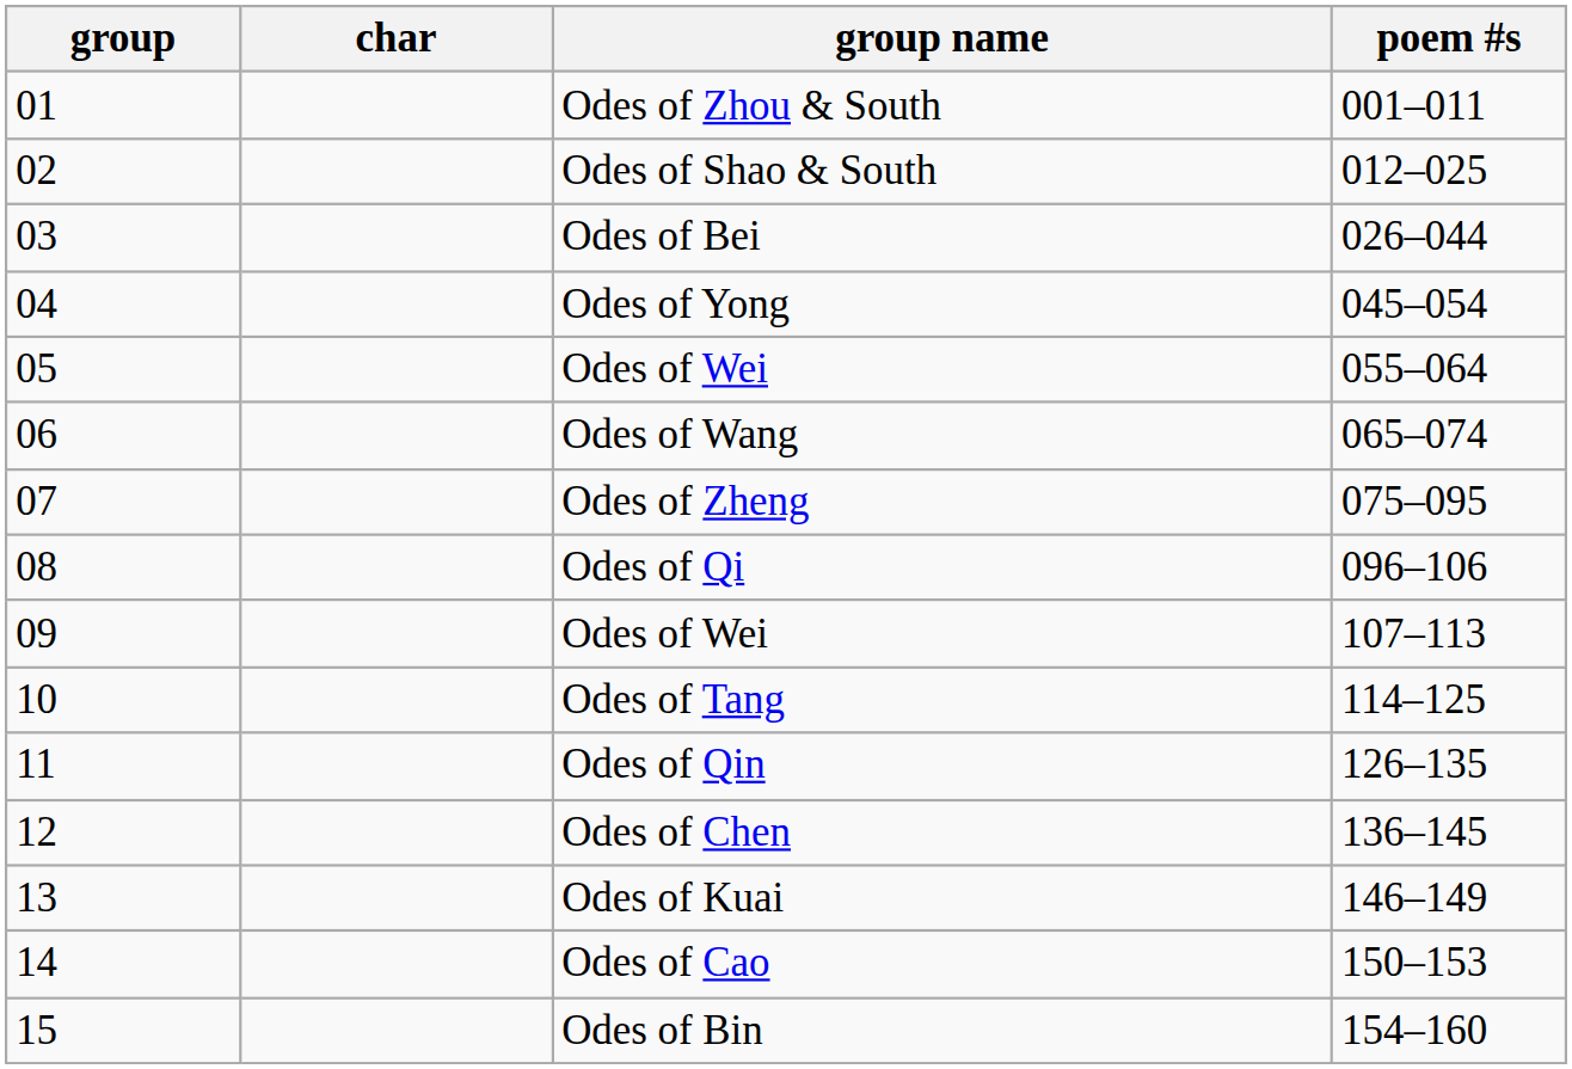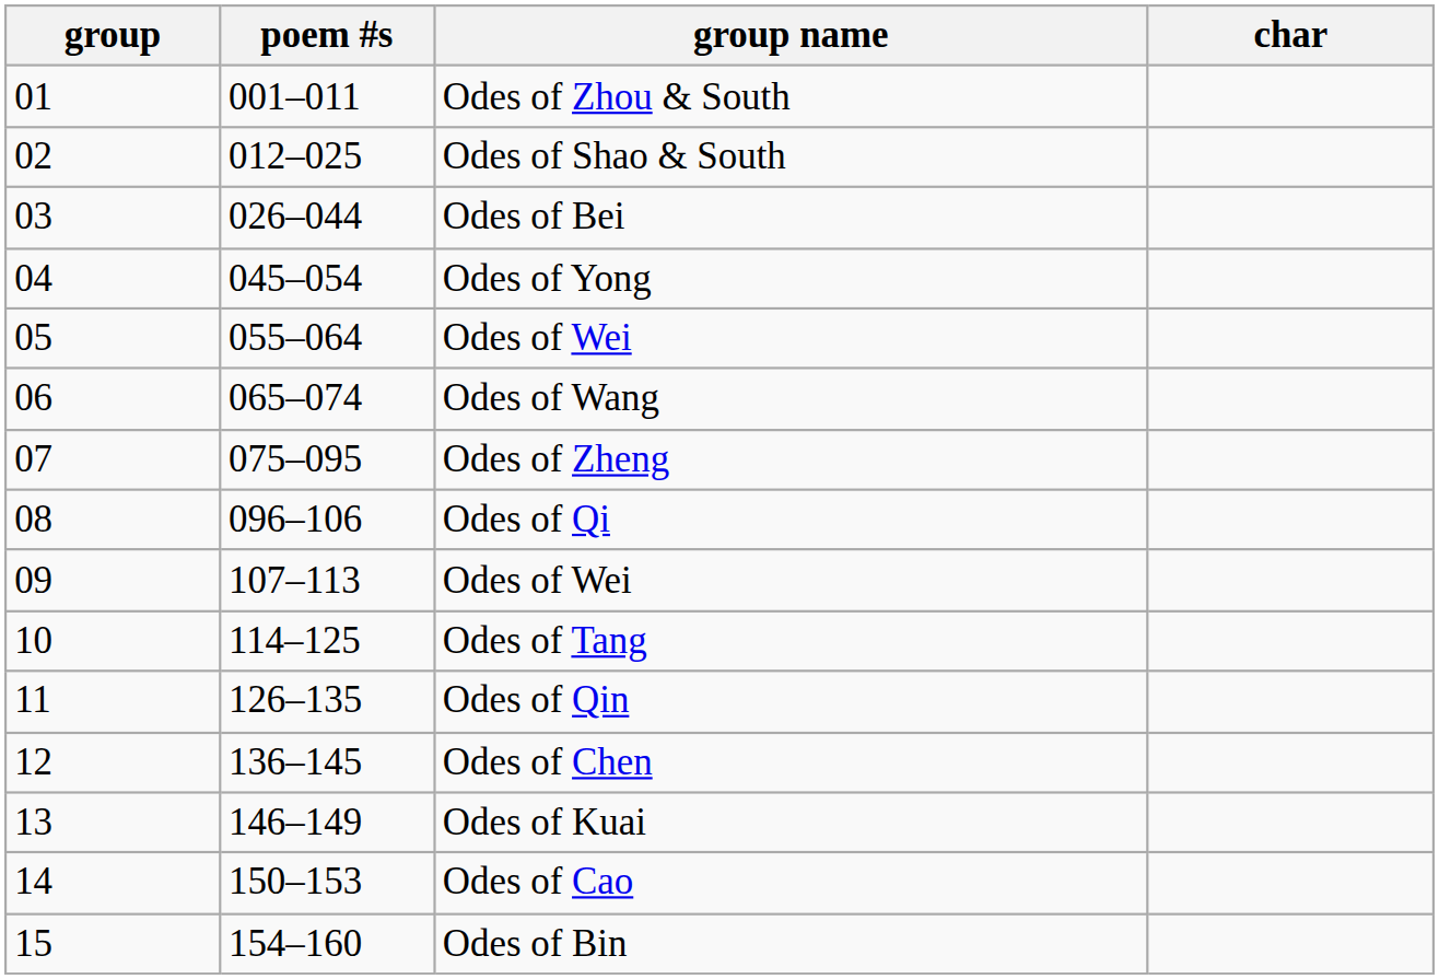 <table class="wikitable" style="width: 600px;">
 <tr>
 <th width="15%">group</th>
+<th width="15%">poem #s</th>
+<th>group name</th>
 <th width="20%">char</th>
-<th>group name</th>
-<th width="15%">poem #s</th>
 </tr>
 <tr>
 <td>01</td>
+<td>001–011</td>
+<td>Odes of <a href='#'>Zhou</a> & South</td>
 <td></td>
-<td>Odes of <a href='#'>Zhou</a> & South</td>
-<td>001–011</td>
 </tr>
 <tr>
 <td>02</td>
+<td>012–025</td>
+<td>Odes of Shao & South</td>
 <td></td>
-<td>Odes of Shao & South</td>
-<td>012–025</td>
 </tr>
 <tr>
 <td>03</td>
+<td>026–044</td>
+<td>Odes of Bei</td>
 <td></td>
-<td>Odes of Bei</td>
-<td>026–044</td>
 </tr>
 <tr>
 <td>04</td>
+<td>045–054</td>
+<td>Odes of Yong</td>
 <td></td>
-<td>Odes of Yong</td>
-<td>045–054</td>
 </tr>
 <tr>
 <td>05</td>
+<td>055–064</td>
+<td>Odes of <a href='#'>Wei</a></td>
 <td></td>
-<td>Odes of <a href='#'>Wei</a></td>
-<td>055–064</td>
 </tr>
 <tr>
 <td>06</td>
+<td>065–074</td>
+<td>Odes of Wang</td>
 <td></td>
-<td>Odes of Wang</td>
-<td>065–074</td>
 </tr>
 <tr>
 <td>07</td>
+<td>075–095</td>
+<td>Odes of <a href='#'>Zheng</a></td>
 <td></td>
-<td>Odes of <a href='#'>Zheng</a></td>
-<td>075–095</td>
 </tr>
 <tr>
 <td>08</td>
+<td>096–106</td>
+<td>Odes of <a href='#'>Qi</a></td>
 <td></td>
-<td>Odes of <a href='#'>Qi</a></td>
-<td>096–106</td>
 </tr>
 <tr>
 <td>09</td>
+<td>107–113</td>
+<td>Odes of Wei</td>
 <td></td>
-<td>Odes of Wei</td>
-<td>107–113</td>
 </tr>
 <tr>
 <td>10</td>
+<td>114–125</td>
+<td>Odes of <a href='#'>Tang</a></td>
 <td></td>
-<td>Odes of <a href='#'>Tang</a></td>
-<td>114–125</td>
 </tr>
 <tr>
 <td>11</td>
+<td>126–135</td>
+<td>Odes of <a href='#'>Qin</a></td>
 <td></td>
-<td>Odes of <a href='#'>Qin</a></td>
-<td>126–135</td>
 </tr>
 <tr>
 <td>12</td>
+<td>136–145</td>
+<td>Odes of <a href='#'>Chen</a></td>
 <td></td>
-<td>Odes of <a href='#'>Chen</a></td>
-<td>136–145</td>
 </tr>
 <tr>
 <td>13</td>
+<td>146–149</td>
+<td>Odes of Kuai</td>
 <td></td>
-<td>Odes of Kuai</td>
-<td>146–149</td>
 </tr>
 <tr>
 <td>14</td>
+<td>150–153</td>
+<td>Odes of <a href='#'>Cao</a></td>
 <td></td>
-<td>Odes of <a href='#'>Cao</a></td>
-<td>150–153</td>
 </tr>
 <tr>
 <td>15</td>
+<td>154–160</td>
+<td>Odes of Bin</td>
 <td></td>
-<td>Odes of Bin</td>
-<td>154–160</td>
 </tr>
 </table>
